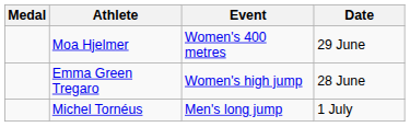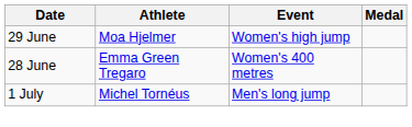 <table class="wikitable sortable" style="font-size:100%">
 <tr>
-<th>Medal</th>
+<th width=100>Date</th>
 <th width=150>Athlete</th>
 <th width=150>Event</th>
-<th width=100>Date</th>
+<th>Medal</th>
 </tr>
 <tr>
+<td>29 June</td>
+<td><a href='#'>Moa Hjelmer</a></td>
+<td><a href='#'>Women's high jump</a></td>
 <td></td>
-<td><a href='#'>Moa Hjelmer</a></td>
-<td><a href='#'>Women's 400 metres</a></td>
-<td>29 June</td>
 </tr>
 <tr>
+<td>28 June</td>
+<td><a href='#'>Emma Green Tregaro</a></td>
+<td><a href='#'>Women's 400 metres</a></td>
 <td></td>
-<td><a href='#'>Emma Green Tregaro</a></td>
-<td><a href='#'>Women's high jump</a></td>
-<td>28 June</td>
 </tr>
 <tr>
-<td></td>
+<td>1 July</td>
 <td><a href='#'>Michel Tornéus</a></td>
 <td><a href='#'>Men's long jump</a></td>
-<td>1 July</td>
+<td></td>
 </tr>
 </table>
